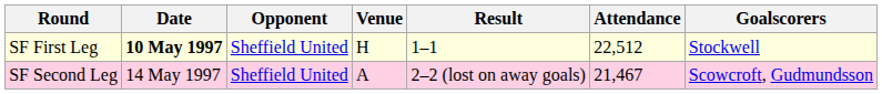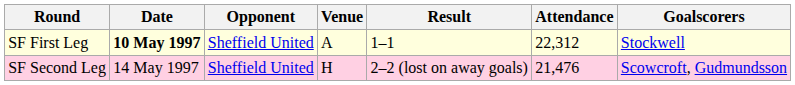 <table class="wikitable">
 <tr>
 <th>Round</th>
 <th>Date</th>
 <th>Opponent</th>
 <th>Venue</th>
 <th>Result</th>
 <th>Attendance</th>
 <th>Goalscorers</th>
 </tr>
 <tr style="background-color: #ffffdd;">
 <td>SF First Leg</td>
 <td><strong>10 May 1997</strong></td>
 <td><a href='#'>Sheffield United</a></td>
-<td>H</td>
+<td>A</td>
 <td>1–1</td>
-<td>22,512</td>
+<td>22,312</td>
 <td><a href='#'>Stockwell</a></td>
 </tr>
 <tr style="background-color: #ffd0e3;">
 <td>SF Second Leg</td>
 <td>14 May 1997</td>
 <td><a href='#'>Sheffield United</a></td>
-<td>A</td>
+<td>H</td>
 <td>2–2 (lost on away goals)</td>
-<td>21,467</td>
+<td>21,476</td>
 <td><a href='#'>Scowcroft</a>, <a href='#'>Gudmundsson</a></td>
 </tr>
 </table>
